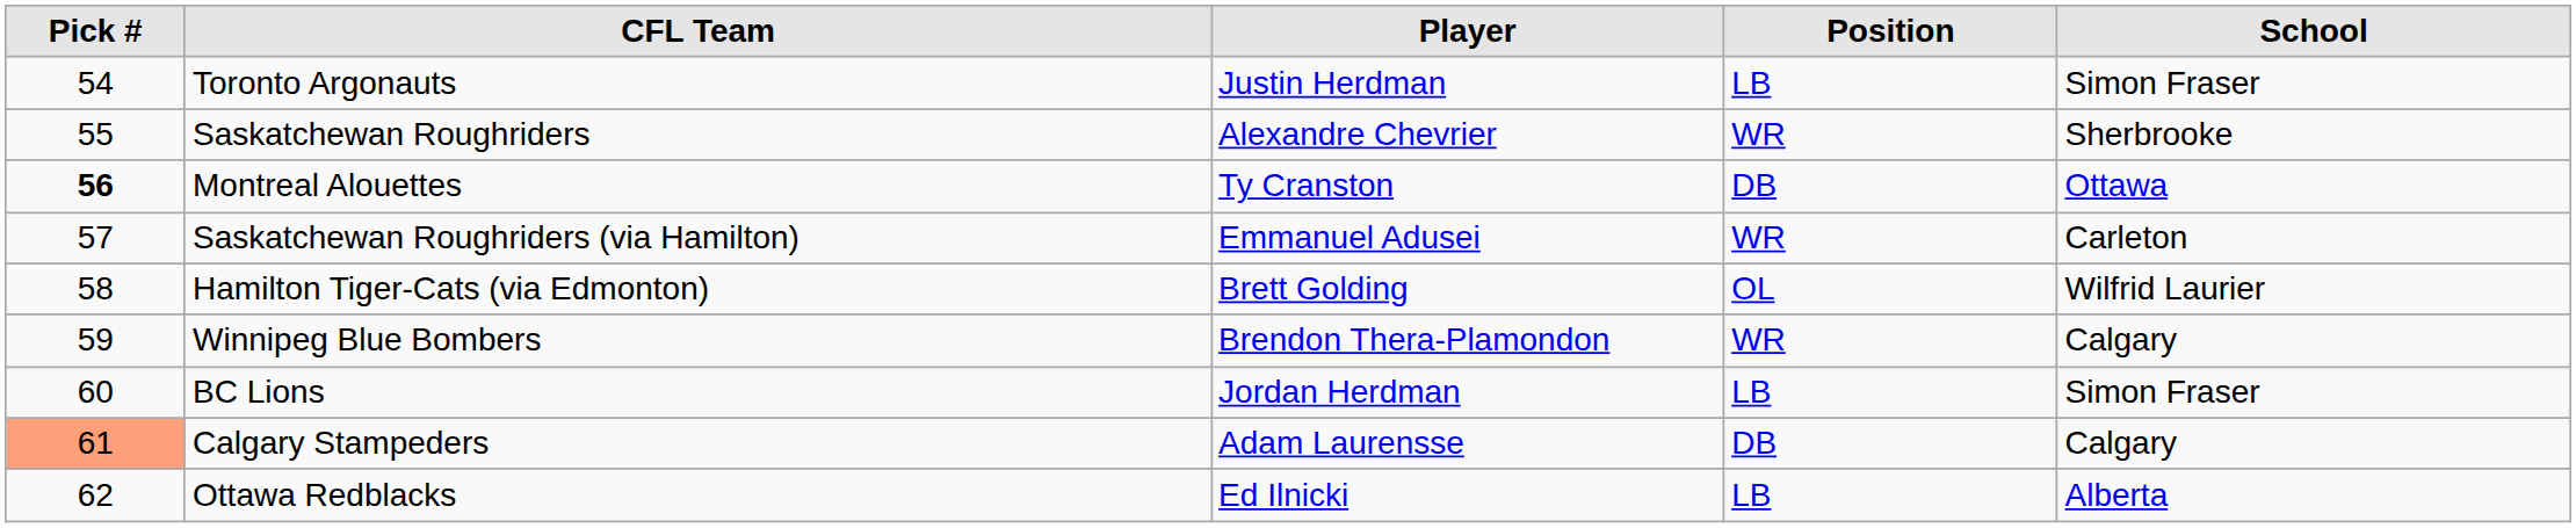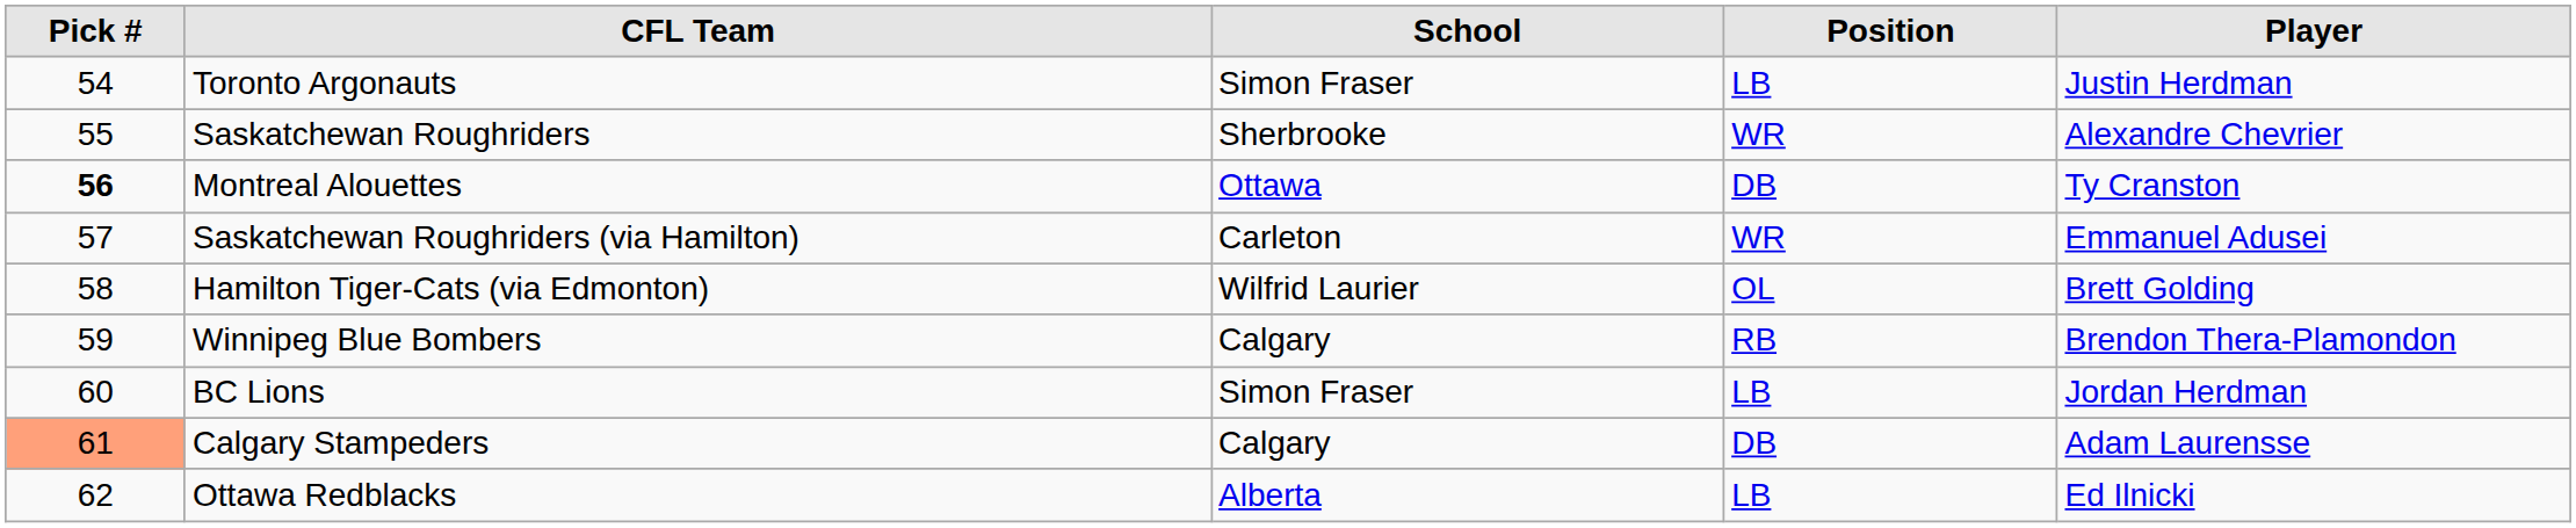 <table class="wikitable" style="width: 100%">
 <tr>
 <th style="background:#E5E5E5;" width=7%>Pick #</th>
 <th width=40% style="background:#E5E5E5;">CFL Team</th>
+<th width=20% style="background:#E5E5E5;">School</th>
+<th width=13% style="background:#E5E5E5;">Position</th>
 <th width=20% style="background:#E5E5E5;">Player</th>
-<th width=13% style="background:#E5E5E5;">Position</th>
-<th width=20% style="background:#E5E5E5;">School</th>
 </tr>
 <tr>
 <td align=center>54</td>
 <td>Toronto Argonauts</td>
+<td>Simon Fraser</td>
+<td><a href='#'>LB</a></td>
 <td><a href='#'>Justin Herdman</a></td>
-<td><a href='#'>LB</a></td>
-<td>Simon Fraser</td>
 </tr>
 <tr>
 <td align=center>55</td>
 <td>Saskatchewan Roughriders</td>
+<td>Sherbrooke</td>
+<td><a href='#'>WR</a></td>
 <td><a href='#'>Alexandre Chevrier</a></td>
-<td><a href='#'>WR</a></td>
-<td>Sherbrooke</td>
 </tr>
 <tr>
 <td align=center><strong>56</strong></td>
 <td>Montreal Alouettes</td>
+<td><a href='#'>Ottawa</a></td>
+<td><a href='#'>DB</a></td>
 <td><a href='#'>Ty Cranston</a></td>
-<td><a href='#'>DB</a></td>
-<td><a href='#'>Ottawa</a></td>
 </tr>
 <tr>
 <td align=center>57</td>
 <td>Saskatchewan Roughriders (via Hamilton)</td>
+<td>Carleton</td>
+<td><a href='#'>WR</a></td>
 <td><a href='#'>Emmanuel Adusei</a></td>
-<td><a href='#'>WR</a></td>
-<td>Carleton</td>
 </tr>
 <tr>
 <td align=center>58</td>
 <td>Hamilton Tiger-Cats (via Edmonton)</td>
+<td>Wilfrid Laurier</td>
+<td><a href='#'>OL</a></td>
 <td><a href='#'>Brett Golding</a></td>
-<td><a href='#'>OL</a></td>
-<td>Wilfrid Laurier</td>
 </tr>
 <tr>
 <td align=center>59</td>
 <td>Winnipeg Blue Bombers</td>
+<td>Calgary</td>
+<td><a href='#'>RB</a></td>
 <td><a href='#'>Brendon Thera-Plamondon</a></td>
-<td><a href='#'>WR</a></td>
-<td>Calgary</td>
 </tr>
 <tr>
 <td align=center>60</td>
 <td>BC Lions</td>
+<td>Simon Fraser</td>
+<td><a href='#'>LB</a></td>
 <td><a href='#'>Jordan Herdman</a></td>
-<td><a href='#'>LB</a></td>
-<td>Simon Fraser</td>
 </tr>
 <tr>
 <td align=center style="background: lightsalmon;">61</td>
 <td>Calgary Stampeders</td>
+<td>Calgary</td>
+<td><a href='#'>DB</a></td>
 <td><a href='#'>Adam Laurensse</a></td>
-<td><a href='#'>DB</a></td>
-<td>Calgary</td>
 </tr>
 <tr>
 <td align=center>62</td>
 <td>Ottawa Redblacks</td>
+<td><a href='#'>Alberta</a></td>
+<td><a href='#'>LB</a></td>
 <td><a href='#'>Ed Ilnicki</a></td>
-<td><a href='#'>LB</a></td>
-<td><a href='#'>Alberta</a></td>
 </tr>
 </table>
